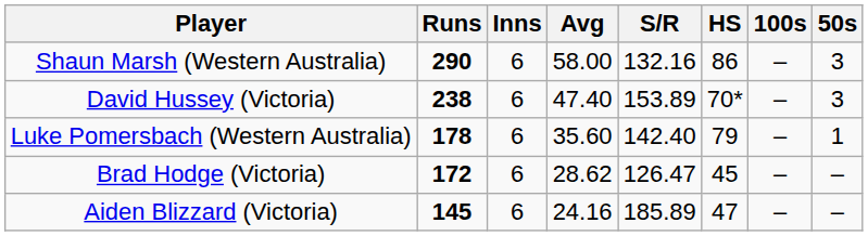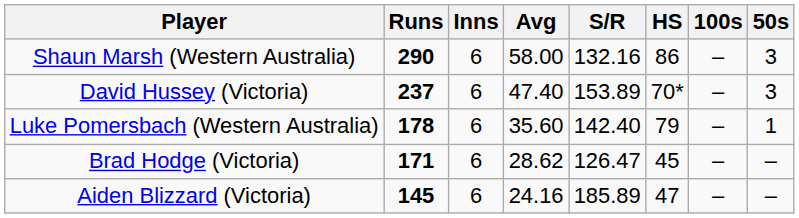 <table class="wikitable">
 <tr>
 <th>Player</th>
 <th>Runs</th>
 <th>Inns</th>
 <th>Avg</th>
 <th>S/R</th>
 <th>HS</th>
 <th>100s</th>
 <th>50s</th>
 </tr>
 <tr align=center>
 <td><a href='#'>Shaun Marsh</a> (Western Australia)</td>
 <td><strong>290</strong></td>
 <td>6</td>
 <td>58.00</td>
 <td>132.16</td>
 <td>86</td>
 <td>–</td>
 <td>3</td>
 </tr>
 <tr align=center>
 <td><a href='#'>David Hussey</a> (Victoria)</td>
-<td><strong>238</strong></td>
+<td><strong>237</strong></td>
 <td>6</td>
 <td>47.40</td>
 <td>153.89</td>
 <td>70*</td>
 <td>–</td>
 <td>3</td>
 </tr>
 <tr align=center>
 <td><a href='#'>Luke Pomersbach</a> (Western Australia)</td>
 <td><strong>178</strong></td>
 <td>6</td>
 <td>35.60</td>
 <td>142.40</td>
 <td>79</td>
 <td>–</td>
 <td>1</td>
 </tr>
 <tr align=center>
 <td><a href='#'>Brad Hodge</a> (Victoria)</td>
-<td><strong>172</strong></td>
+<td><strong>171</strong></td>
 <td>6</td>
 <td>28.62</td>
 <td>126.47</td>
 <td>45</td>
 <td>–</td>
 <td>–</td>
 </tr>
 <tr align=center>
 <td><a href='#'>Aiden Blizzard</a> (Victoria)</td>
 <td><strong>145</strong></td>
 <td>6</td>
 <td>24.16</td>
 <td>185.89</td>
 <td>47</td>
 <td>–</td>
 <td>–</td>
 </tr>
 </table>
